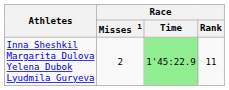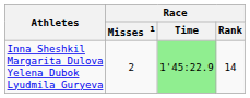 <table class="wikitable" style="font-size:90%">
 <tr>
 <th rowspan=2>Athletes</th>
 <th colspan=3>Race</th>
 </tr>
 <tr>
 <th>Misses <sup>1</sup></th>
 <th>Time</th>
 <th>Rank</th>
 </tr>
 <tr>
 <td><a href='#'>Inna Sheshkil</a><br><a href='#'>Margarita Dulova</a><br><a href='#'>Yelena Dubok</a><br><a href='#'>Lyudmila Guryeva</a></td>
 <td align=center>2</td>
 <td align=center style="background: lightgreen;">1'45:22.9</td>
-<td align=center>11</td>
+<td align=center>14</td>
 </tr>
 </table>
